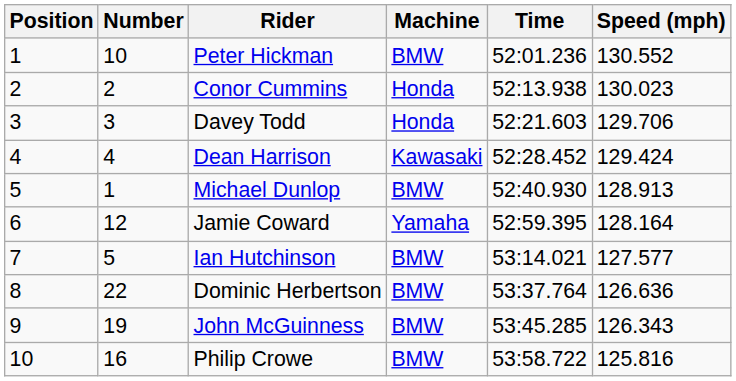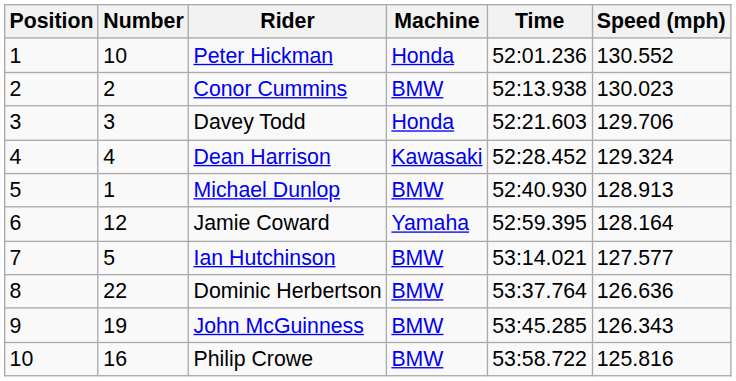 <table class="wikitable">
 <tr>
 <th>Position</th>
 <th>Number</th>
 <th>Rider</th>
 <th>Machine</th>
 <th>Time</th>
 <th>Speed (mph)</th>
 </tr>
 <tr>
 <td>1</td>
 <td>10</td>
 <td> <a href='#'>Peter Hickman</a></td>
-<td><a href='#'>BMW</a></td>
+<td><a href='#'>Honda</a></td>
 <td>52:01.236</td>
 <td>130.552</td>
 </tr>
 <tr>
 <td>2</td>
 <td>2</td>
 <td> <a href='#'>Conor Cummins</a></td>
-<td><a href='#'>Honda</a></td>
+<td><a href='#'>BMW</a></td>
 <td>52:13.938</td>
 <td>130.023</td>
 </tr>
 <tr>
 <td>3</td>
 <td>3</td>
 <td> Davey Todd</td>
 <td><a href='#'>Honda</a></td>
 <td>52:21.603</td>
 <td>129.706</td>
 </tr>
 <tr>
 <td>4</td>
 <td>4</td>
 <td> <a href='#'>Dean Harrison</a></td>
 <td><a href='#'>Kawasaki</a></td>
 <td>52:28.452</td>
-<td>129.424</td>
+<td>129.324</td>
 </tr>
 <tr>
 <td>5</td>
 <td>1</td>
 <td> <a href='#'>Michael Dunlop</a></td>
 <td><a href='#'>BMW</a></td>
 <td>52:40.930</td>
 <td>128.913</td>
 </tr>
 <tr>
 <td>6</td>
 <td>12</td>
 <td> Jamie Coward</td>
 <td><a href='#'>Yamaha</a></td>
 <td>52:59.395</td>
 <td>128.164</td>
 </tr>
 <tr>
 <td>7</td>
 <td>5</td>
 <td> <a href='#'>Ian Hutchinson</a></td>
 <td><a href='#'>BMW</a></td>
 <td>53:14.021</td>
 <td>127.577</td>
 </tr>
 <tr>
 <td>8</td>
 <td>22</td>
 <td> Dominic Herbertson</td>
 <td><a href='#'>BMW</a></td>
 <td>53:37.764</td>
 <td>126.636</td>
 </tr>
 <tr>
 <td>9</td>
 <td>19</td>
 <td> <a href='#'>John McGuinness</a></td>
 <td><a href='#'>BMW</a></td>
 <td>53:45.285</td>
 <td>126.343</td>
 </tr>
 <tr>
 <td>10</td>
 <td>16</td>
 <td> Philip Crowe</td>
 <td><a href='#'>BMW</a></td>
 <td>53:58.722</td>
 <td>125.816</td>
 </tr>
 </table>
